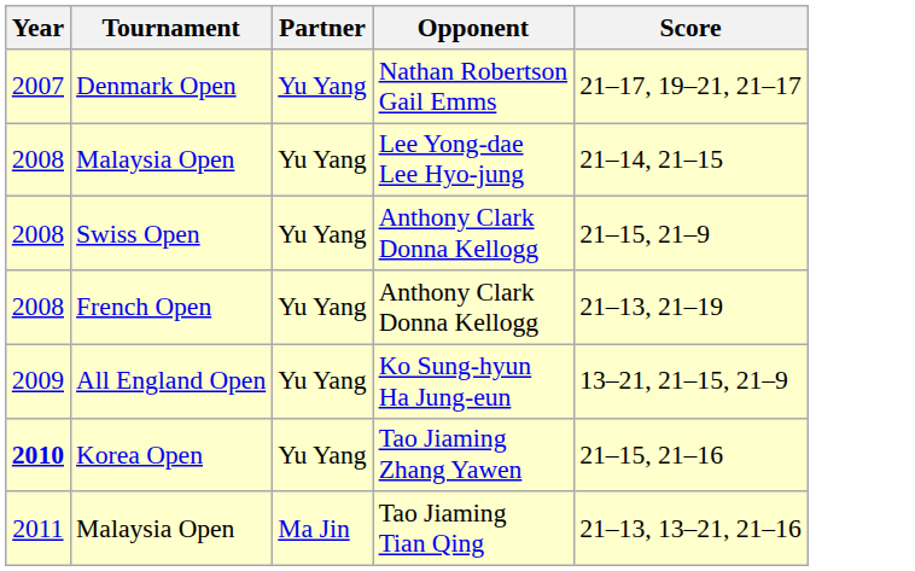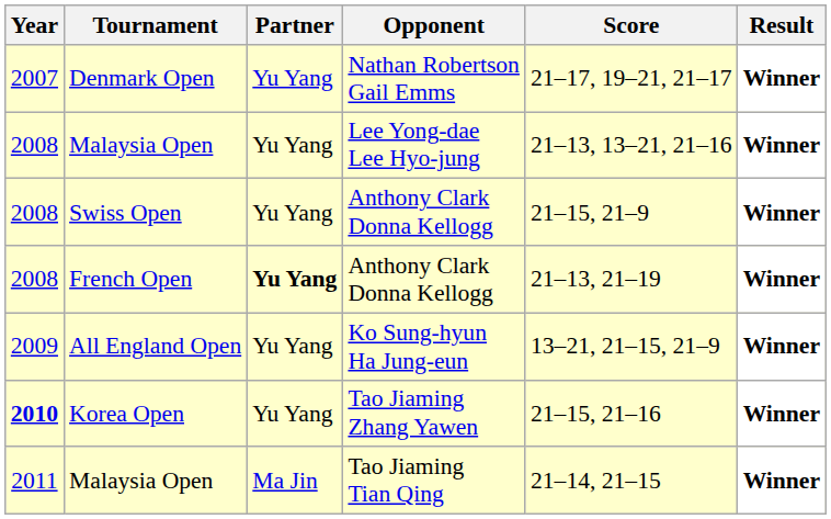 <table class="sortable wikitable" style="font-size: 90%;">
 <tr>
 <th>Year</th>
 <th>Tournament</th>
 <th>Partner</th>
 <th>Opponent</th>
 <th>Score</th>
+<th>Result</th>
 </tr>
 <tr style="background:#FFFFCC">
 <td align="center"><a href='#'>2007</a></td>
 <td align="left"><a href='#'>Denmark Open</a></td>
 <td align="left"> <a href='#'>Yu Yang</a></td>
 <td align="left"> <a href='#'>Nathan Robertson</a> <br>  <a href='#'>Gail Emms</a></td>
 <td align="left">21–17, 19–21, 21–17</td>
+<td style="text-align:left; background:white"> <strong>Winner</strong></td>
 </tr>
 <tr style="background:#FFFFCC">
 <td align="center"><a href='#'>2008</a></td>
 <td align="left"><a href='#'>Malaysia Open</a></td>
 <td align="left"> Yu Yang</td>
 <td align="left"> <a href='#'>Lee Yong-dae</a> <br>  <a href='#'>Lee Hyo-jung</a></td>
-<td align="left">21–14, 21–15</td>
+<td align="left">21–13, 13–21, 21–16</td>
+<td style="text-align:left; background:white"> <strong>Winner</strong></td>
 </tr>
 <tr style="background:#FFFFCC">
 <td align="center"><a href='#'>2008</a></td>
 <td align="left"><a href='#'>Swiss Open</a></td>
 <td align="left"> Yu Yang</td>
 <td align="left"> <a href='#'>Anthony Clark</a> <br>  <a href='#'>Donna Kellogg</a></td>
 <td align="left">21–15, 21–9</td>
+<td style="text-align:left; background:white"> <strong>Winner</strong></td>
 </tr>
 <tr style="background:#FFFFCC">
 <td align="center"><a href='#'>2008</a></td>
 <td align="left"><a href='#'>French Open</a></td>
-<td align="left"> Yu Yang</td>
+<td align="left"><strong> Yu Yang</strong></td>
 <td align="left"> Anthony Clark <br>  Donna Kellogg</td>
 <td align="left">21–13, 21–19</td>
+<td style="text-align:left; background:white"> <strong>Winner</strong></td>
 </tr>
 <tr style="background:#FFFFCC">
 <td align="center"><a href='#'>2009</a></td>
 <td align="left"><a href='#'>All England Open</a></td>
 <td align="left"> Yu Yang</td>
 <td align="left"> <a href='#'>Ko Sung-hyun</a> <br>  <a href='#'>Ha Jung-eun</a></td>
 <td align="left">13–21, 21–15, 21–9</td>
+<td style="text-align:left; background:white"> <strong>Winner</strong></td>
 </tr>
 <tr style="background:#FFFFCC">
 <td align="center"><strong><a href='#'>2010</a></strong></td>
 <td align="left"><a href='#'>Korea Open</a></td>
 <td align="left"> Yu Yang</td>
 <td align="left"> <a href='#'>Tao Jiaming</a> <br>  <a href='#'>Zhang Yawen</a></td>
 <td align="left">21–15, 21–16</td>
+<td style="text-align:left; background:white"> <strong>Winner</strong></td>
 </tr>
 <tr style="background:#FFFFCC">
 <td align="center"><a href='#'>2011</a></td>
 <td align="left">Malaysia Open</td>
 <td align="left"> <a href='#'>Ma Jin</a></td>
 <td align="left"> Tao Jiaming <br>  <a href='#'>Tian Qing</a></td>
-<td align="left">21–13, 13–21, 21–16</td>
+<td align="left">21–14, 21–15</td>
+<td style="text-align:left; background:white"> <strong>Winner</strong></td>
 </tr>
 </table>
